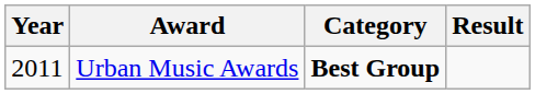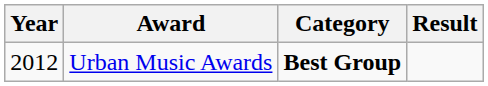 <table class="wikitable">
 <tr>
 <th>Year</th>
 <th>Award</th>
 <th>Category</th>
 <th>Result</th>
 </tr>
 <tr>
-<td>2011</td>
+<td>2012</td>
 <td><a href='#'>Urban Music Awards</a></td>
 <td><strong>Best Group</strong></td>
 <td></td>
 </tr>
 </table>
